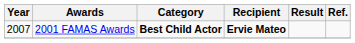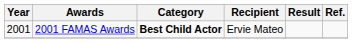 <table class="wikitable">
 <tr>
 <th>Year</th>
 <th>Awards</th>
 <th>Category</th>
 <th>Recipient</th>
 <th>Result</th>
 <th>Ref.</th>
 </tr>
 <tr>
-<td>2007</td>
+<td>2001</td>
 <td><a href='#'>2001 FAMAS Awards</a></td>
 <td><strong>Best Child Actor</strong></td>
-<td><strong>Ervie Mateo</strong></td>
+<td>Ervie Mateo</td>
 <td></td>
 <td></td>
 </tr>
 <tr>
 </tr>
 </table>
